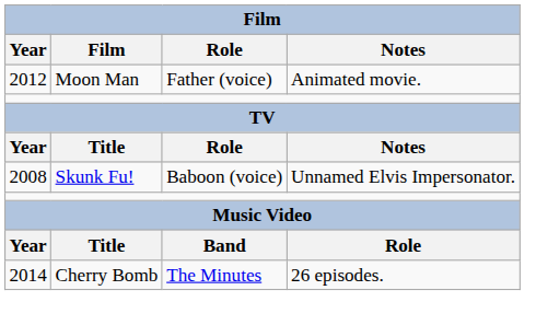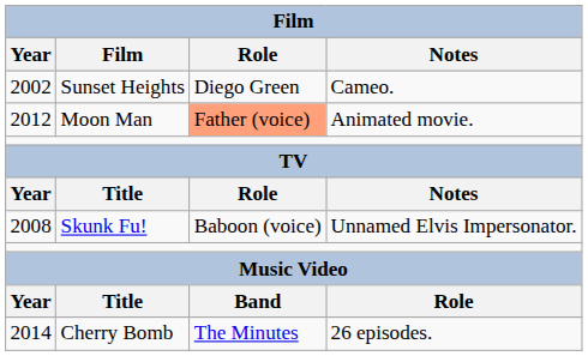 <table class="wikitable">
 <tr style="background:#CCCCCC; text-align:center;">
 <th colspan="4" style="background:lightsteelblue;">Film</th>
 </tr>
 <tr style="background:#CCCCCC; text-align:center;">
 <th>Year</th>
 <th>Film</th>
 <th>Role</th>
 <th>Notes</th>
 </tr>
 <tr>
+<td>2002</td>
+<td>Sunset Heights</td>
+<td>Diego Green</td>
+<td>Cameo.</td>
+</tr>
+<tr>
 <td>2012</td>
 <td>Moon Man</td>
-<td>Father (voice)</td>
+<td style="background: lightsalmon;">Father (voice)</td>
 <td>Animated movie.</td>
 </tr>
 <tr>
 <td colspan="4"></td>
 </tr>
 <tr style="background:#CCCCCC; text-align:center;">
 <th colspan="4" style="background:lightsteelblue;">TV</th>
 </tr>
 <tr style="background:#CCCCCC; text-align:center;">
 <th>Year</th>
 <th>Title</th>
 <th>Role</th>
 <th>Notes</th>
 </tr>
 <tr>
 <td>2008</td>
 <td><a href='#'>Skunk Fu!</a></td>
 <td>Baboon (voice)</td>
 <td>Unnamed Elvis Impersonator.</td>
 </tr>
 <tr>
 <td colspan="4"></td>
 </tr>
 <tr style="background:#CCCCCC; text-align:center;">
 <th colspan="4" style="background:lightsteelblue;">Music Video</th>
 </tr>
 <tr style="background:#CCCCCC; text-align:center;">
 <th>Year</th>
 <th>Title</th>
 <th>Band</th>
 <th>Role</th>
 </tr>
 <tr>
 <td>2014</td>
 <td>Cherry Bomb</td>
 <td><a href='#'>The Minutes</a></td>
 <td>26 episodes.</td>
 </tr>
 </table>
